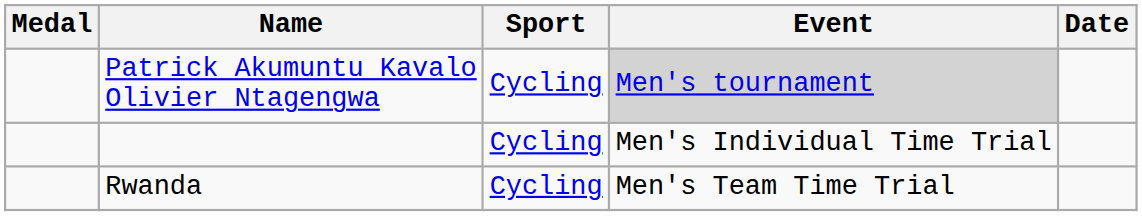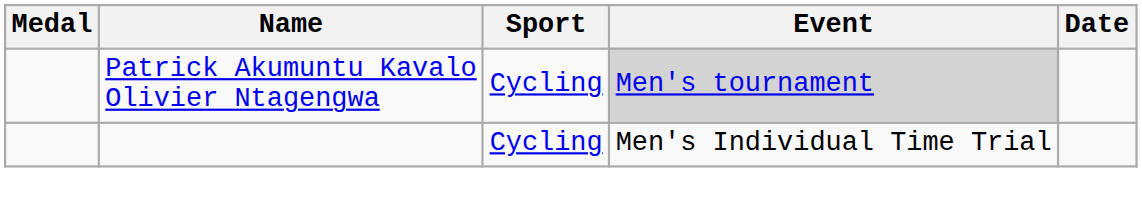 <table class="wikitable sortable" style="font-size:95%">
 <tr>
 <th>Medal</th>
 <th>Name</th>
 <th>Sport</th>
 <th>Event</th>
 <th>Date</th>
 </tr>
 <tr>
 <td></td>
 <td><a href='#'>Patrick Akumuntu Kavalo</a><br><a href='#'>Olivier Ntagengwa</a></td>
 <td><a href='#'>Cycling</a></td>
 <td style="background: lightgrey;"><a href='#'>Men's tournament</a></td>
 <td></td>
 </tr>
 <tr>
 <td></td>
 <td></td>
 <td><a href='#'>Cycling</a></td>
 <td>Men's Individual Time Trial</td>
 <td></td>
 </tr>
-<tr>
-<td></td>
-<td>Rwanda</td>
-<td><a href='#'>Cycling</a></td>
-<td>Men's Team Time Trial</td>
-<td></td>
-</tr>
 </table>
